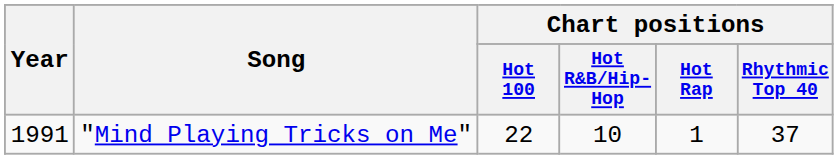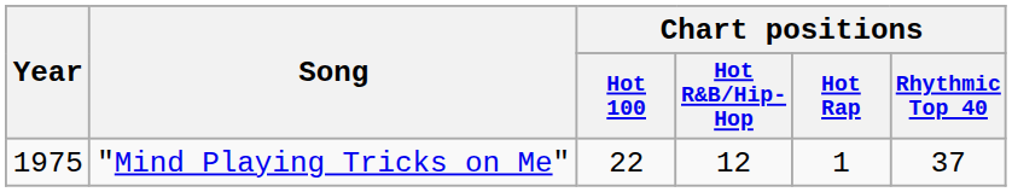 <table class="wikitable">
 <tr>
 <th rowspan="2">Year</th>
 <th rowspan="2">Song</th>
 <th colspan="4">Chart positions</th>
 </tr>
 <tr>
 <th style="width:4em;font-size:75%"><a href='#'>Hot 100</a><br></th>
 <th style="width:4em;font-size:75%"><a href='#'>Hot R&B/Hip-Hop</a><br></th>
 <th style="width:4em;font-size:75%"><a href='#'>Hot Rap</a><br></th>
 <th style="width:4em;font-size:75%"><a href='#'>Rhythmic Top 40</a><br></th>
 </tr>
 <tr>
-<td>1991</td>
+<td>1975</td>
 <td>"<a href='#'>Mind Playing Tricks on Me</a>"</td>
 <td style="text-align:center;">22</td>
-<td style="text-align:center;">10</td>
+<td style="text-align:center;">12</td>
 <td style="text-align:center;">1</td>
 <td style="text-align:center;">37</td>
 </tr>
 </table>
